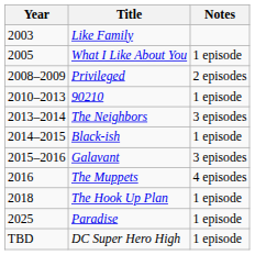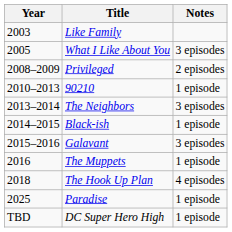 <table class="wikitable sortable">
 <tr>
 <th>Year</th>
 <th>Title</th>
 <th class="unsortable">Notes</th>
 </tr>
 <tr>
 <td>2003</td>
 <td><em><a href='#'>Like Family</a></em></td>
 <td></td>
 </tr>
 <tr>
 <td>2005</td>
 <td><em><a href='#'>What I Like About You</a></em></td>
-<td>1 episode</td>
+<td>3 episodes</td>
 </tr>
 <tr>
 <td>2008–2009</td>
 <td><em><a href='#'>Privileged</a></em></td>
 <td>2 episodes</td>
 </tr>
 <tr>
 <td>2010–2013</td>
 <td><em><a href='#'>90210</a></em></td>
 <td>1 episode</td>
 </tr>
 <tr>
 <td>2013–2014</td>
 <td><em><a href='#'>The Neighbors</a></em></td>
 <td>3 episodes</td>
 </tr>
 <tr>
 <td>2014–2015</td>
 <td><em><a href='#'>Black-ish</a></em></td>
 <td>1 episode</td>
 </tr>
 <tr>
 <td>2015–2016</td>
 <td><em><a href='#'>Galavant</a></em></td>
 <td>3 episodes</td>
 </tr>
 <tr>
 <td>2016</td>
 <td><em><a href='#'>The Muppets</a></em></td>
-<td>4 episodes</td>
+<td>1 episode</td>
 </tr>
 <tr>
 <td>2018</td>
 <td><em><a href='#'>The Hook Up Plan</a></em></td>
-<td>1 episode</td>
+<td>4 episodes</td>
 </tr>
 <tr>
 <td>2025</td>
 <td><em><a href='#'>Paradise</a></em></td>
 <td>1 episode</td>
 </tr>
 <tr>
 <td>TBD</td>
 <td><em>DC Super Hero High</em></td>
 <td>1 episode</td>
 </tr>
 </table>
